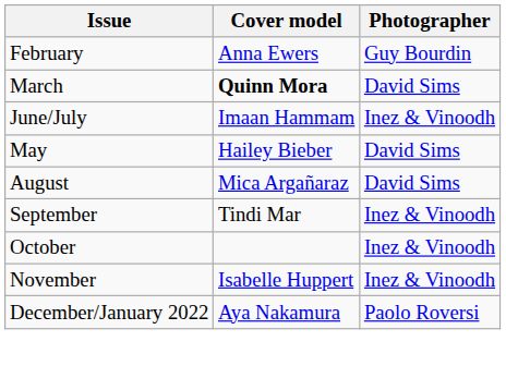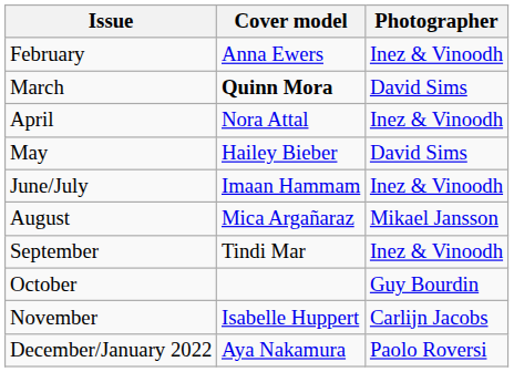 <table class="sortable wikitable">
 <tr>
 <th>Issue</th>
 <th>Cover model</th>
 <th>Photographer</th>
 </tr>
 <tr>
 <td>February</td>
 <td><a href='#'>Anna Ewers</a></td>
-<td><a href='#'>Guy Bourdin</a></td>
+<td><a href='#'>Inez & Vinoodh</a></td>
 </tr>
 <tr>
 <td>March</td>
 <td><strong>Quinn Mora</strong></td>
+<td><a href='#'>David Sims</a></td>
+</tr>
+<tr>
+<td>April</td>
+<td><a href='#'>Nora Attal</a></td>
+<td><a href='#'>Inez & Vinoodh</a></td>
+</tr>
+<tr>
+<td>May</td>
+<td><a href='#'>Hailey Bieber</a></td>
 <td><a href='#'>David Sims</a></td>
 </tr>
 <tr>
 <td>June/July</td>
 <td><a href='#'>Imaan Hammam</a></td>
 <td><a href='#'>Inez & Vinoodh</a></td>
 </tr>
 <tr>
-<td>May</td>
-<td><a href='#'>Hailey Bieber</a></td>
-<td><a href='#'>David Sims</a></td>
-</tr>
-<tr>
 <td>August</td>
 <td><a href='#'>Mica Argañaraz</a></td>
-<td><a href='#'>David Sims</a></td>
+<td><a href='#'>Mikael Jansson</a></td>
 </tr>
 <tr>
 <td>September</td>
 <td>Tindi Mar</td>
 <td><a href='#'>Inez & Vinoodh</a></td>
 </tr>
 <tr>
 <td>October</td>
 <td></td>
-<td><a href='#'>Inez & Vinoodh</a></td>
+<td><a href='#'>Guy Bourdin</a></td>
 </tr>
 <tr>
 <td>November</td>
 <td><a href='#'>Isabelle Huppert</a></td>
-<td><a href='#'>Inez & Vinoodh</a></td>
+<td><a href='#'>Carlijn Jacobs</a></td>
 </tr>
 <tr>
 <td>December/January 2022</td>
 <td><a href='#'>Aya Nakamura</a></td>
 <td><a href='#'>Paolo Roversi</a></td>
 </tr>
 </table>
